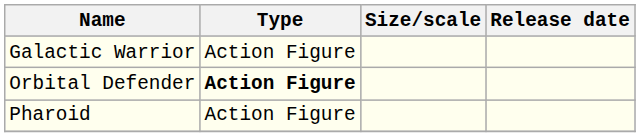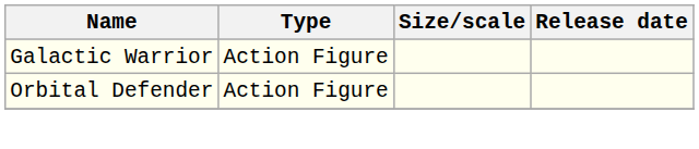 <table class="wikitable collapsible sortable">
 <tr>
 <th>Name</th>
 <th>Type</th>
 <th>Size/scale</th>
 <th>Release date</th>
 </tr>
 <tr bgcolor="#ffffee">
 <td>Galactic Warrior</td>
 <td>Action Figure</td>
 <td></td>
 <td></td>
 </tr>
 <tr bgcolor="#ffffee">
 <td>Orbital Defender</td>
-<td><strong>Action Figure</strong></td>
-<td></td>
-<td></td>
-</tr>
-<tr bgcolor="#ffffee">
-<td>Pharoid</td>
 <td>Action Figure</td>
 <td></td>
 <td></td>
 </tr>
 <tr>
 </tr>
 </table>
